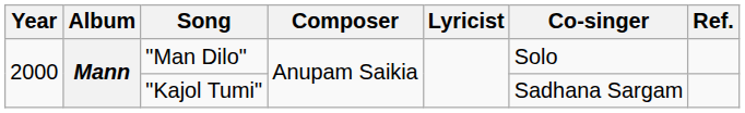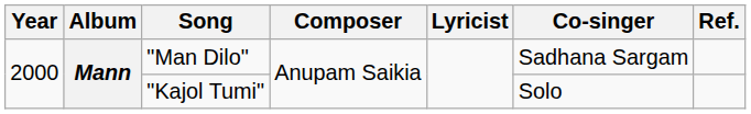 <table class="wikitable plainrowheaders">
 <tr>
 <th scope="col">Year</th>
 <th scope="col">Album</th>
 <th scope="col">Song</th>
 <th scope="col">Composer</th>
 <th scope="col">Lyricist</th>
 <th scope="col">Co-singer</th>
 <th scope="col">Ref.</th>
 </tr>
 <tr>
 <td rowspan="2">2000</td>
 <th rowspan="2"><em>Mann</em></th>
 <td>"Man Dilo"</td>
 <td rowspan="2">Anupam Saikia</td>
 <td rowspan="2"></td>
-<td>Solo</td>
+<td>Sadhana Sargam</td>
 <td></td>
 </tr>
 <tr>
 <td>"Kajol Tumi"</td>
-<td>Sadhana Sargam</td>
+<td>Solo</td>
 <td></td>
 </tr>
 </table>
